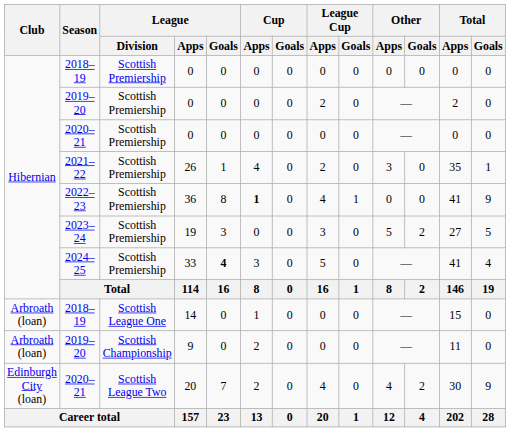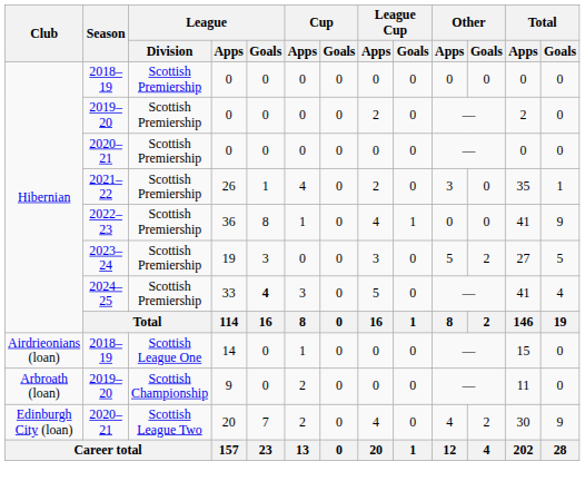 <table class="wikitable" style="text-align:center">
 <tr>
 <th rowspan="2">Club</th>
 <th rowspan="2">Season</th>
 <th colspan="3">League</th>
 <th colspan="2">Cup</th>
 <th colspan="2">League Cup</th>
 <th colspan="2">Other</th>
 <th colspan="2">Total</th>
 </tr>
 <tr>
 <th>Division</th>
 <th>Apps</th>
 <th>Goals</th>
 <th>Apps</th>
 <th>Goals</th>
 <th>Apps</th>
 <th>Goals</th>
 <th>Apps</th>
 <th>Goals</th>
 <th>Apps</th>
 <th>Goals</th>
 </tr>
 <tr>
 <td rowspan=8><a href='#'>Hibernian</a></td>
 <td><a href='#'>2018–19</a></td>
 <td><a href='#'>Scottish Premiership</a></td>
 <td>0</td>
 <td>0</td>
 <td>0</td>
 <td>0</td>
 <td>0</td>
 <td>0</td>
 <td>0</td>
 <td>0</td>
 <td>0</td>
 <td>0</td>
 </tr>
 <tr>
 <td><a href='#'>2019–20</a></td>
 <td>Scottish Premiership</td>
 <td>0</td>
 <td>0</td>
 <td>0</td>
 <td>0</td>
 <td>2</td>
 <td>0</td>
 <td colspan=2>—</td>
 <td>2</td>
 <td>0</td>
 </tr>
 <tr>
 <td><a href='#'>2020–21</a></td>
 <td>Scottish Premiership</td>
 <td>0</td>
 <td>0</td>
 <td>0</td>
 <td>0</td>
 <td>0</td>
 <td>0</td>
 <td colspan=2>—</td>
 <td>0</td>
 <td>0</td>
 </tr>
 <tr>
 <td><a href='#'>2021–22</a></td>
 <td>Scottish Premiership</td>
 <td>26</td>
 <td>1</td>
 <td>4</td>
 <td>0</td>
 <td>2</td>
 <td>0</td>
 <td>3</td>
 <td>0</td>
 <td>35</td>
 <td>1</td>
 </tr>
 <tr>
 <td><a href='#'>2022–23</a></td>
 <td>Scottish Premiership</td>
 <td>36</td>
 <td>8</td>
-<td><strong>1</strong></td>
+<td>1</td>
 <td>0</td>
 <td>4</td>
 <td>1</td>
 <td>0</td>
 <td>0</td>
 <td>41</td>
 <td>9</td>
 </tr>
 <tr>
 <td><a href='#'>2023–24</a></td>
 <td>Scottish Premiership</td>
 <td>19</td>
 <td>3</td>
 <td>0</td>
 <td>0</td>
 <td>3</td>
 <td>0</td>
 <td>5</td>
 <td>2</td>
 <td>27</td>
 <td>5</td>
 </tr>
 <tr>
 <td><a href='#'>2024–25</a></td>
 <td>Scottish Premiership</td>
 <td>33</td>
 <td><strong>4</strong></td>
 <td>3</td>
 <td>0</td>
 <td>5</td>
 <td>0</td>
 <td colspan=2>—</td>
 <td>41</td>
 <td>4</td>
 </tr>
 <tr>
 <th colspan=2>Total</th>
 <th>114</th>
 <th>16</th>
 <th>8</th>
 <th>0</th>
 <th>16</th>
 <th>1</th>
 <th>8</th>
 <th>2</th>
 <th>146</th>
 <th>19</th>
 </tr>
 <tr>
-<td><a href='#'>Arbroath</a> (loan)</td>
+<td><a href='#'>Airdrieonians</a> (loan)</td>
 <td><a href='#'>2018–19</a></td>
 <td><a href='#'>Scottish League One</a></td>
 <td>14</td>
 <td>0</td>
 <td>1</td>
 <td>0</td>
 <td>0</td>
 <td>0</td>
 <td colspan=2>—</td>
 <td>15</td>
 <td>0</td>
 </tr>
 <tr>
 <td><a href='#'>Arbroath</a> (loan)</td>
 <td><a href='#'>2019–20</a></td>
 <td><a href='#'>Scottish Championship</a></td>
 <td>9</td>
 <td>0</td>
 <td>2</td>
 <td>0</td>
 <td>0</td>
 <td>0</td>
 <td colspan=2>—</td>
 <td>11</td>
 <td>0</td>
 </tr>
 <tr>
 <td><a href='#'>Edinburgh City</a> (loan)</td>
 <td><a href='#'>2020–21</a></td>
 <td><a href='#'>Scottish League Two</a></td>
 <td>20</td>
 <td>7</td>
 <td>2</td>
 <td>0</td>
 <td>4</td>
 <td>0</td>
 <td>4</td>
 <td>2</td>
 <td>30</td>
 <td>9</td>
 </tr>
 <tr>
 <th colspan=3>Career total</th>
 <th>157</th>
 <th>23</th>
 <th>13</th>
 <th>0</th>
 <th>20</th>
 <th>1</th>
 <th>12</th>
 <th>4</th>
 <th>202</th>
 <th>28</th>
 </tr>
 </table>
